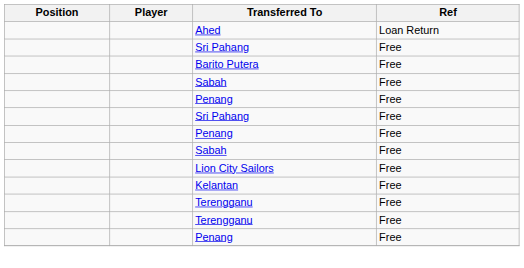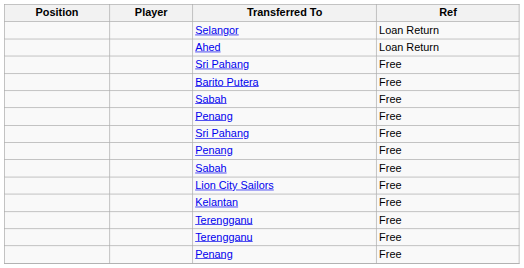 <table class="wikitable sortable" style="width:60%; font-size:100%; text-align:left;">
 <tr>
 <th>Position</th>
 <th>Player</th>
 <th>Transferred To</th>
 <th>Ref</th>
+</tr>
+<tr>
+<td></td>
+<td></td>
+<td> <a href='#'>Selangor</a></td>
+<td>Loan Return</td>
 </tr>
 <tr>
 <td></td>
 <td></td>
 <td> <a href='#'>Ahed</a></td>
 <td>Loan Return </td>
 </tr>
 <tr>
 <td></td>
 <td></td>
 <td> <a href='#'>Sri Pahang</a></td>
 <td>Free</td>
 </tr>
 <tr>
 <td></td>
 <td></td>
 <td> <a href='#'>Barito Putera</a></td>
 <td>Free </td>
 </tr>
 <tr>
 <td></td>
 <td></td>
 <td> <a href='#'>Sabah</a></td>
 <td>Free</td>
 </tr>
 <tr>
 <td></td>
 <td></td>
 <td> <a href='#'>Penang</a></td>
 <td>Free</td>
 </tr>
 <tr>
 <td></td>
 <td></td>
 <td> <a href='#'>Sri Pahang</a></td>
 <td>Free</td>
 </tr>
 <tr>
 <td></td>
 <td></td>
 <td> <a href='#'>Penang</a></td>
 <td>Free</td>
 </tr>
 <tr>
 <td></td>
 <td></td>
 <td> <a href='#'>Sabah</a></td>
 <td>Free</td>
 </tr>
 <tr>
 <td></td>
 <td></td>
 <td> <a href='#'>Lion City Sailors</a></td>
 <td>Free</td>
 </tr>
 <tr>
 <td></td>
 <td></td>
 <td> <a href='#'>Kelantan</a></td>
 <td>Free</td>
 </tr>
 <tr>
 <td></td>
 <td></td>
 <td> <a href='#'>Terengganu</a></td>
 <td>Free</td>
 </tr>
 <tr>
 <td></td>
 <td></td>
 <td> <a href='#'>Terengganu</a></td>
 <td>Free</td>
 </tr>
 <tr>
 <td></td>
 <td></td>
 <td> <a href='#'>Penang</a></td>
 <td>Free</td>
 </tr>
 <tr>
 </tr>
 </table>
